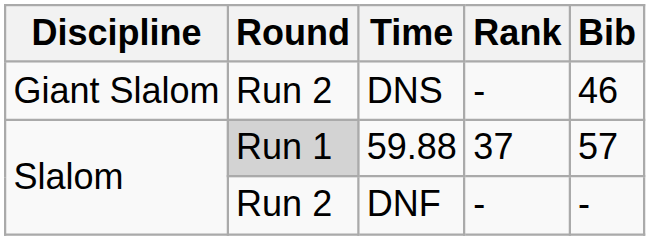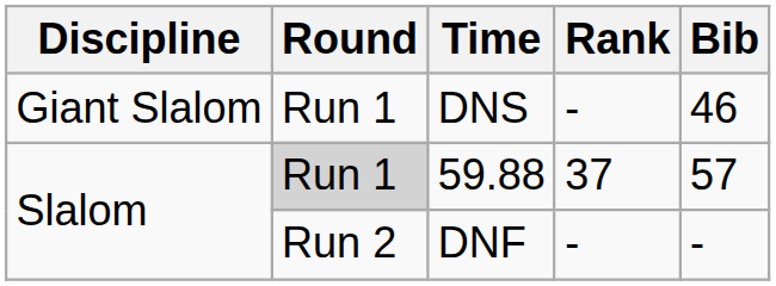 <table class="wikitable">
 <tr>
 <th>Discipline</th>
 <th>Round</th>
 <th>Time</th>
 <th>Rank</th>
 <th>Bib</th>
 </tr>
 <tr>
 <td>Giant Slalom</td>
-<td>Run 2</td>
+<td>Run 1</td>
 <td><abbr>DNS</abbr></td>
 <td>-</td>
 <td>46</td>
 </tr>
 <tr>
 <td rowspan="2">Slalom</td>
 <td style="background: lightgrey;">Run 1</td>
 <td><abbr>59.88</abbr></td>
 <td>37</td>
 <td>57</td>
 </tr>
 <tr>
 <td>Run 2</td>
 <td>DNF</td>
 <td>-</td>
 <td>-</td>
 </tr>
 </table>
